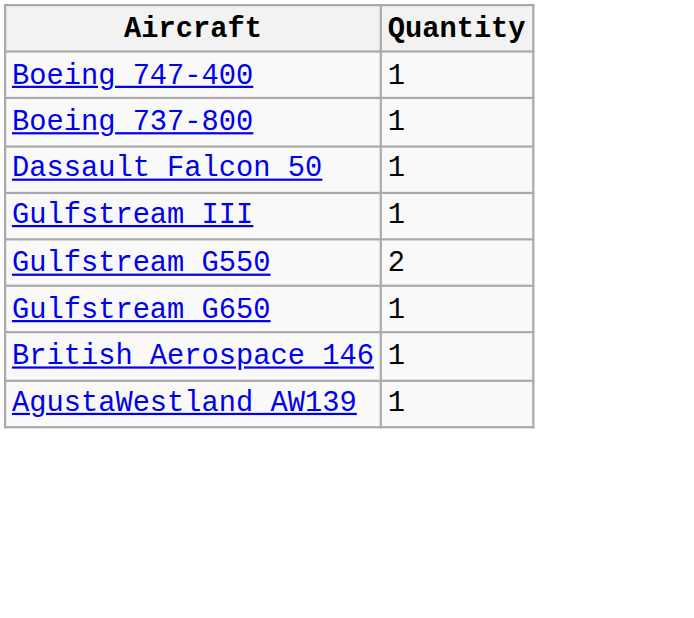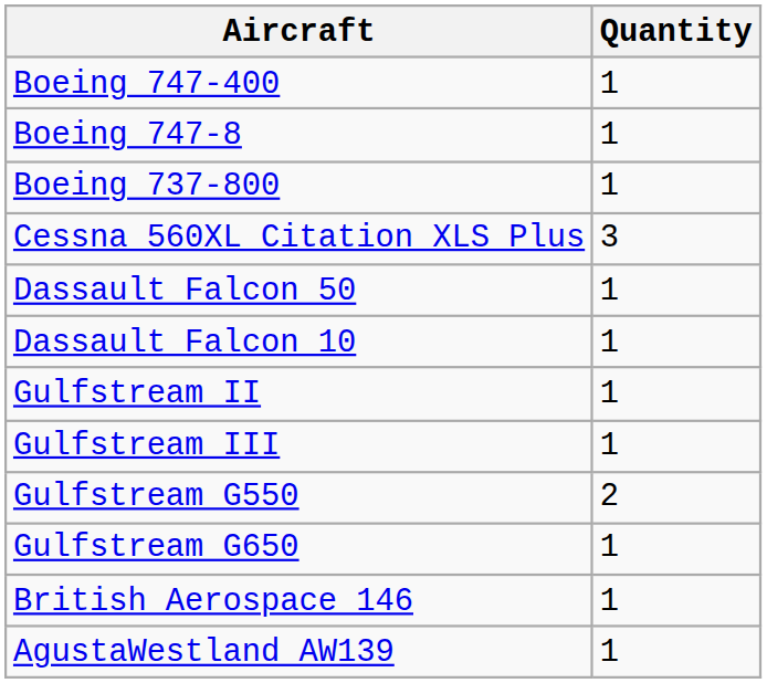 <table class="wikitable">
 <tr>
 <th>Aircraft</th>
 <th>Quantity</th>
 </tr>
 <tr>
 <td><a href='#'>Boeing 747-400</a></td>
 <td>1</td>
 </tr>
 <tr>
+<td><a href='#'>Boeing 747-8</a></td>
+<td>1</td>
+</tr>
+<tr>
 <td><a href='#'>Boeing 737-800</a></td>
 <td>1</td>
 </tr>
 <tr>
+<td><a href='#'>Cessna 560XL Citation XLS Plus</a></td>
+<td>3</td>
+</tr>
+<tr>
 <td><a href='#'>Dassault Falcon 50</a></td>
+<td>1</td>
+</tr>
+<tr>
+<td><a href='#'>Dassault Falcon 10</a></td>
+<td>1</td>
+</tr>
+<tr>
+<td><a href='#'>Gulfstream II</a></td>
 <td>1</td>
 </tr>
 <tr>
 <td><a href='#'>Gulfstream III</a></td>
 <td>1</td>
 </tr>
 <tr>
 <td><a href='#'>Gulfstream G550</a></td>
 <td>2</td>
 </tr>
 <tr>
 <td><a href='#'>Gulfstream G650</a></td>
 <td>1</td>
 </tr>
 <tr>
 <td><a href='#'>British Aerospace 146</a></td>
 <td>1</td>
 </tr>
 <tr>
 <td><a href='#'>AgustaWestland AW139</a></td>
 <td>1</td>
 </tr>
 </table>
